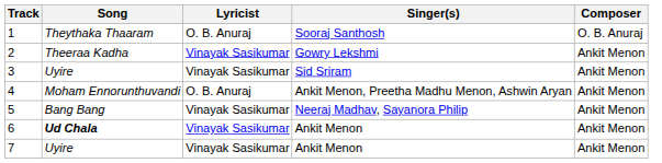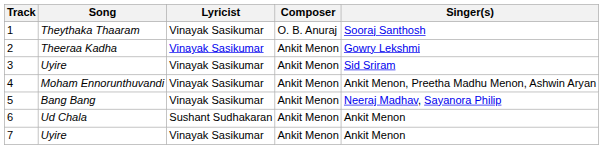 <table class="wikitable sortable" style="background:#ffffff;">
 <tr>
 <th>Track</th>
 <th>Song</th>
 <th>Lyricist</th>
+<th>Composer</th>
 <th>Singer(s)</th>
-<th>Composer</th>
 </tr>
 <tr>
 <td>1</td>
 <td><em>Theythaka Thaaram</em></td>
+<td>Vinayak Sasikumar</td>
 <td>O. B. Anuraj</td>
 <td><a href='#'>Sooraj Santhosh</a></td>
-<td>O. B. Anuraj</td>
 </tr>
 <tr>
 <td>2</td>
 <td><em>Theeraa Kadha</em></td>
 <td><a href='#'>Vinayak Sasikumar</a></td>
+<td>Ankit Menon</td>
 <td><a href='#'>Gowry Lekshmi</a></td>
-<td>Ankit Menon</td>
 </tr>
 <tr>
 <td>3</td>
 <td><em>Uyire</em></td>
 <td>Vinayak Sasikumar</td>
+<td>Ankit Menon</td>
 <td><a href='#'>Sid Sriram</a></td>
-<td>Ankit Menon</td>
 </tr>
 <tr>
 <td>4</td>
 <td><em>Moham Ennorunthuvandi</em></td>
-<td>O. B. Anuraj</td>
+<td>Vinayak Sasikumar</td>
+<td>Ankit Menon</td>
 <td>Ankit Menon, Preetha Madhu Menon, Ashwin Aryan</td>
-<td>Ankit Menon</td>
 </tr>
 <tr>
 <td>5</td>
 <td><em>Bang Bang</em></td>
 <td>Vinayak Sasikumar</td>
+<td>Ankit Menon</td>
 <td><a href='#'>Neeraj Madhav</a>, <a href='#'>Sayanora Philip</a></td>
-<td>Ankit Menon</td>
 </tr>
 <tr>
 <td>6</td>
-<td><strong><em>Ud Chala</em></strong></td>
-<td><a href='#'>Vinayak Sasikumar</a></td>
+<td><em>Ud Chala</em></td>
+<td>Sushant Sudhakaran</td>
 <td>Ankit Menon</td>
 <td>Ankit Menon</td>
 </tr>
 <tr>
 <td>7</td>
 <td><em>Uyire</em></td>
 <td>Vinayak Sasikumar</td>
 <td>Ankit Menon</td>
 <td>Ankit Menon</td>
 </tr>
 </table>
